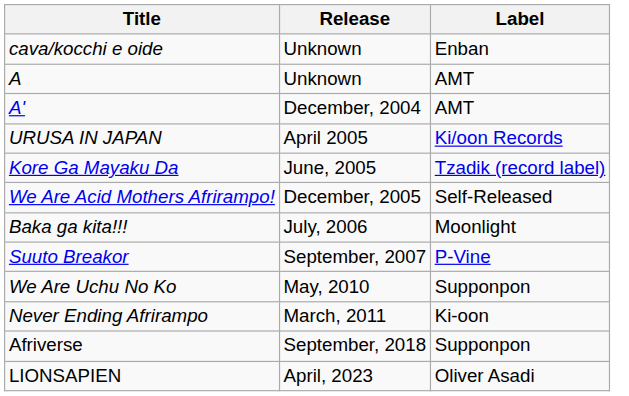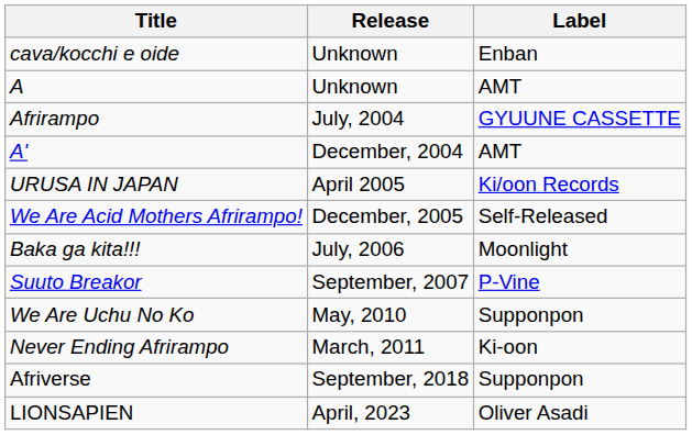 <table class="wikitable">
 <tr>
 <th>Title</th>
 <th>Release</th>
 <th>Label</th>
 </tr>
 <tr>
 <td><em>cava/kocchi e oide</em></td>
 <td>Unknown</td>
 <td>Enban</td>
 </tr>
 <tr>
 <td><em>A</em></td>
 <td>Unknown</td>
 <td>AMT</td>
 </tr>
 <tr>
+<td><em>Afrirampo</em></td>
+<td>July, 2004</td>
+<td><a href='#'>GYUUNE CASSETTE</a></td>
+</tr>
+<tr>
 <td><em><a href='#'>A'</a></em></td>
 <td>December, 2004</td>
 <td>AMT</td>
 </tr>
 <tr>
 <td><em>URUSA IN JAPAN</em></td>
 <td>April 2005</td>
 <td><a href='#'>Ki/oon Records</a></td>
-</tr>
-<tr>
-<td><em><a href='#'>Kore Ga Mayaku Da</a></em></td>
-<td>June, 2005</td>
-<td><a href='#'>Tzadik (record label)</a></td>
 </tr>
 <tr>
 <td><em><a href='#'>We Are Acid Mothers Afrirampo!</a></em></td>
 <td>December, 2005</td>
 <td>Self-Released</td>
 </tr>
 <tr>
 <td><em>Baka ga kita!!!</em></td>
 <td>July, 2006</td>
 <td>Moonlight</td>
 </tr>
 <tr>
 <td><em><a href='#'>Suuto Breakor</a></em></td>
 <td>September, 2007</td>
 <td><a href='#'>P-Vine</a></td>
 </tr>
 <tr>
 <td><em>We Are Uchu No Ko</em></td>
 <td>May, 2010</td>
 <td>Supponpon</td>
 </tr>
 <tr>
 <td><em>Never Ending Afrirampo</em></td>
 <td>March, 2011</td>
 <td>Ki-oon</td>
 </tr>
 <tr>
 <td>Afriverse</td>
 <td>September, 2018</td>
 <td>Supponpon</td>
 </tr>
 <tr>
 <td>LIONSAPIEN</td>
 <td>April, 2023</td>
 <td>Oliver Asadi</td>
 </tr>
 </table>
